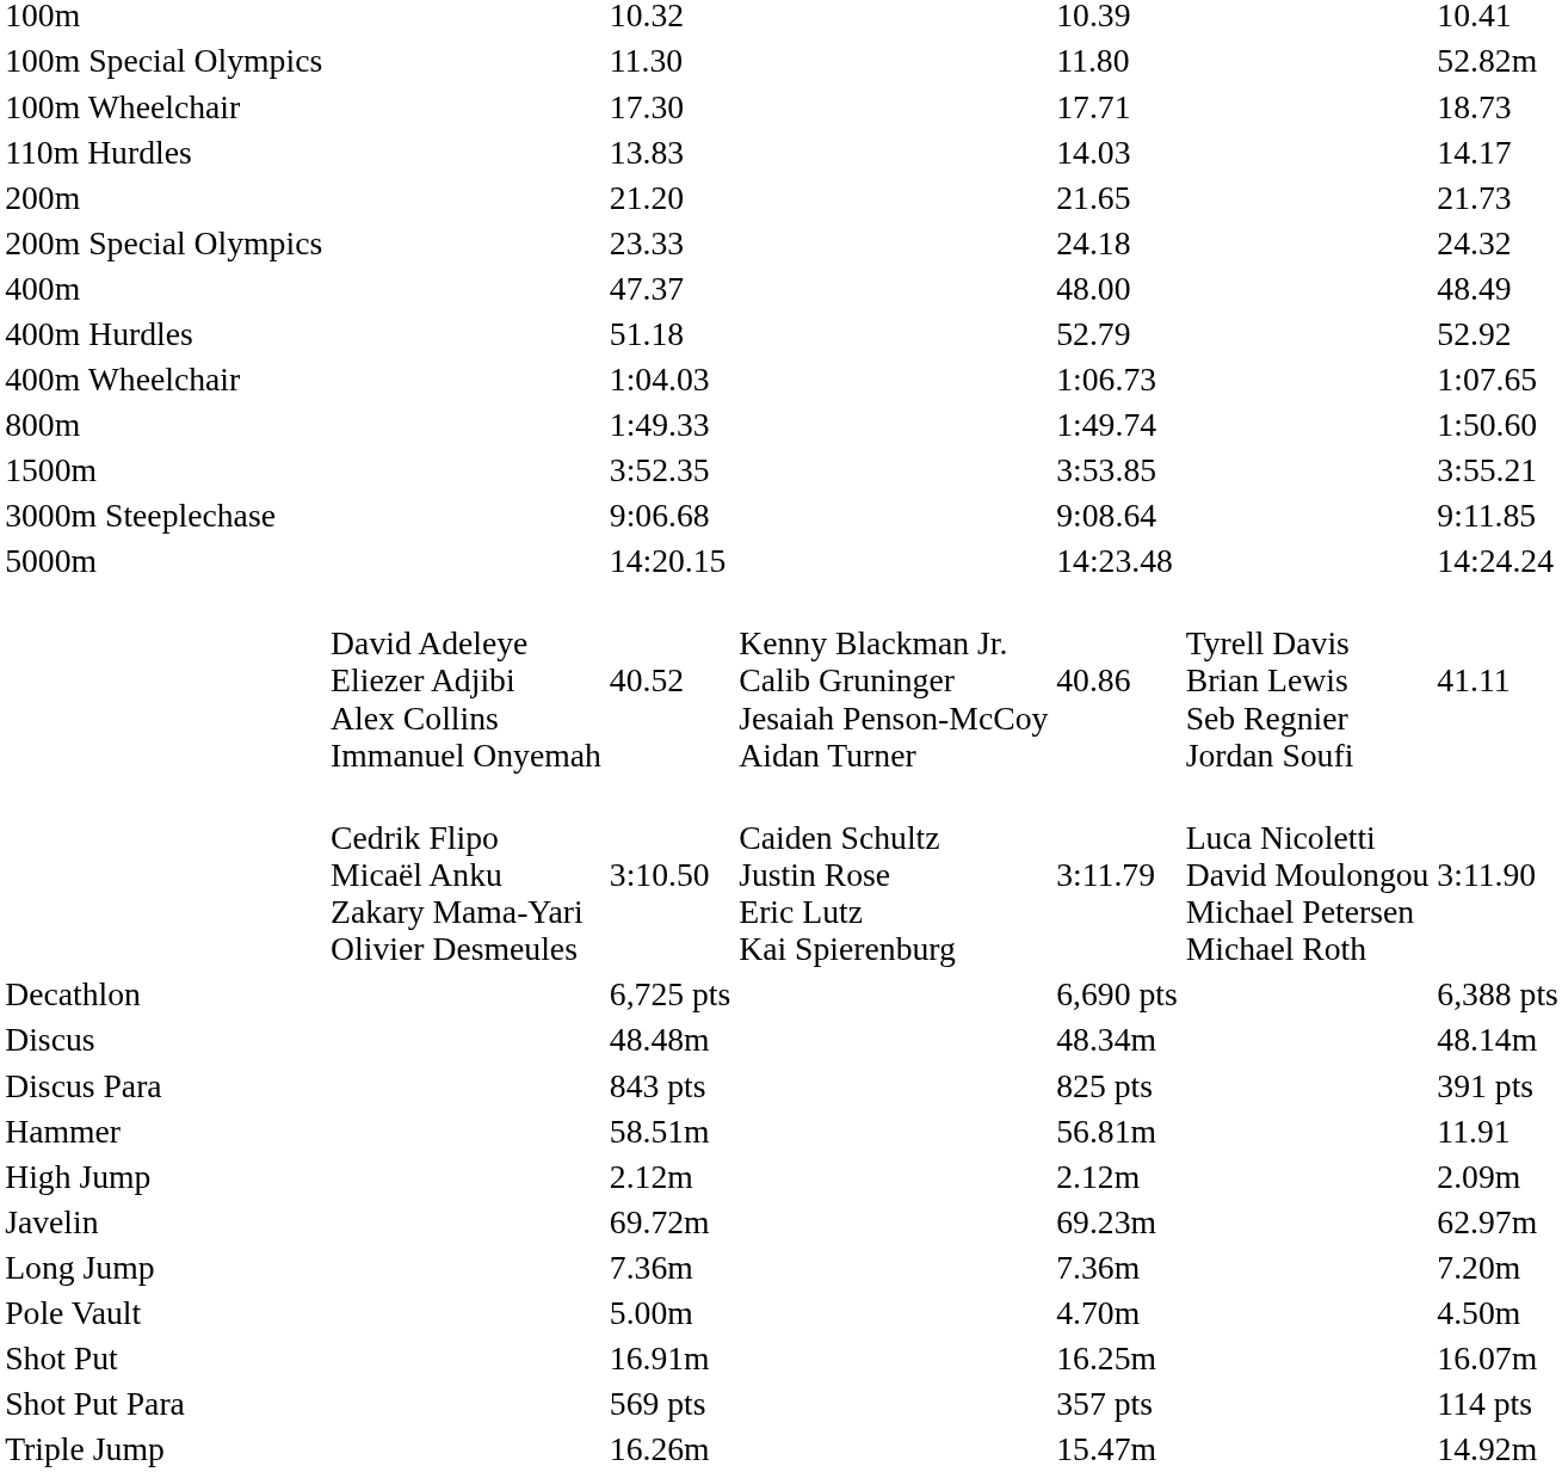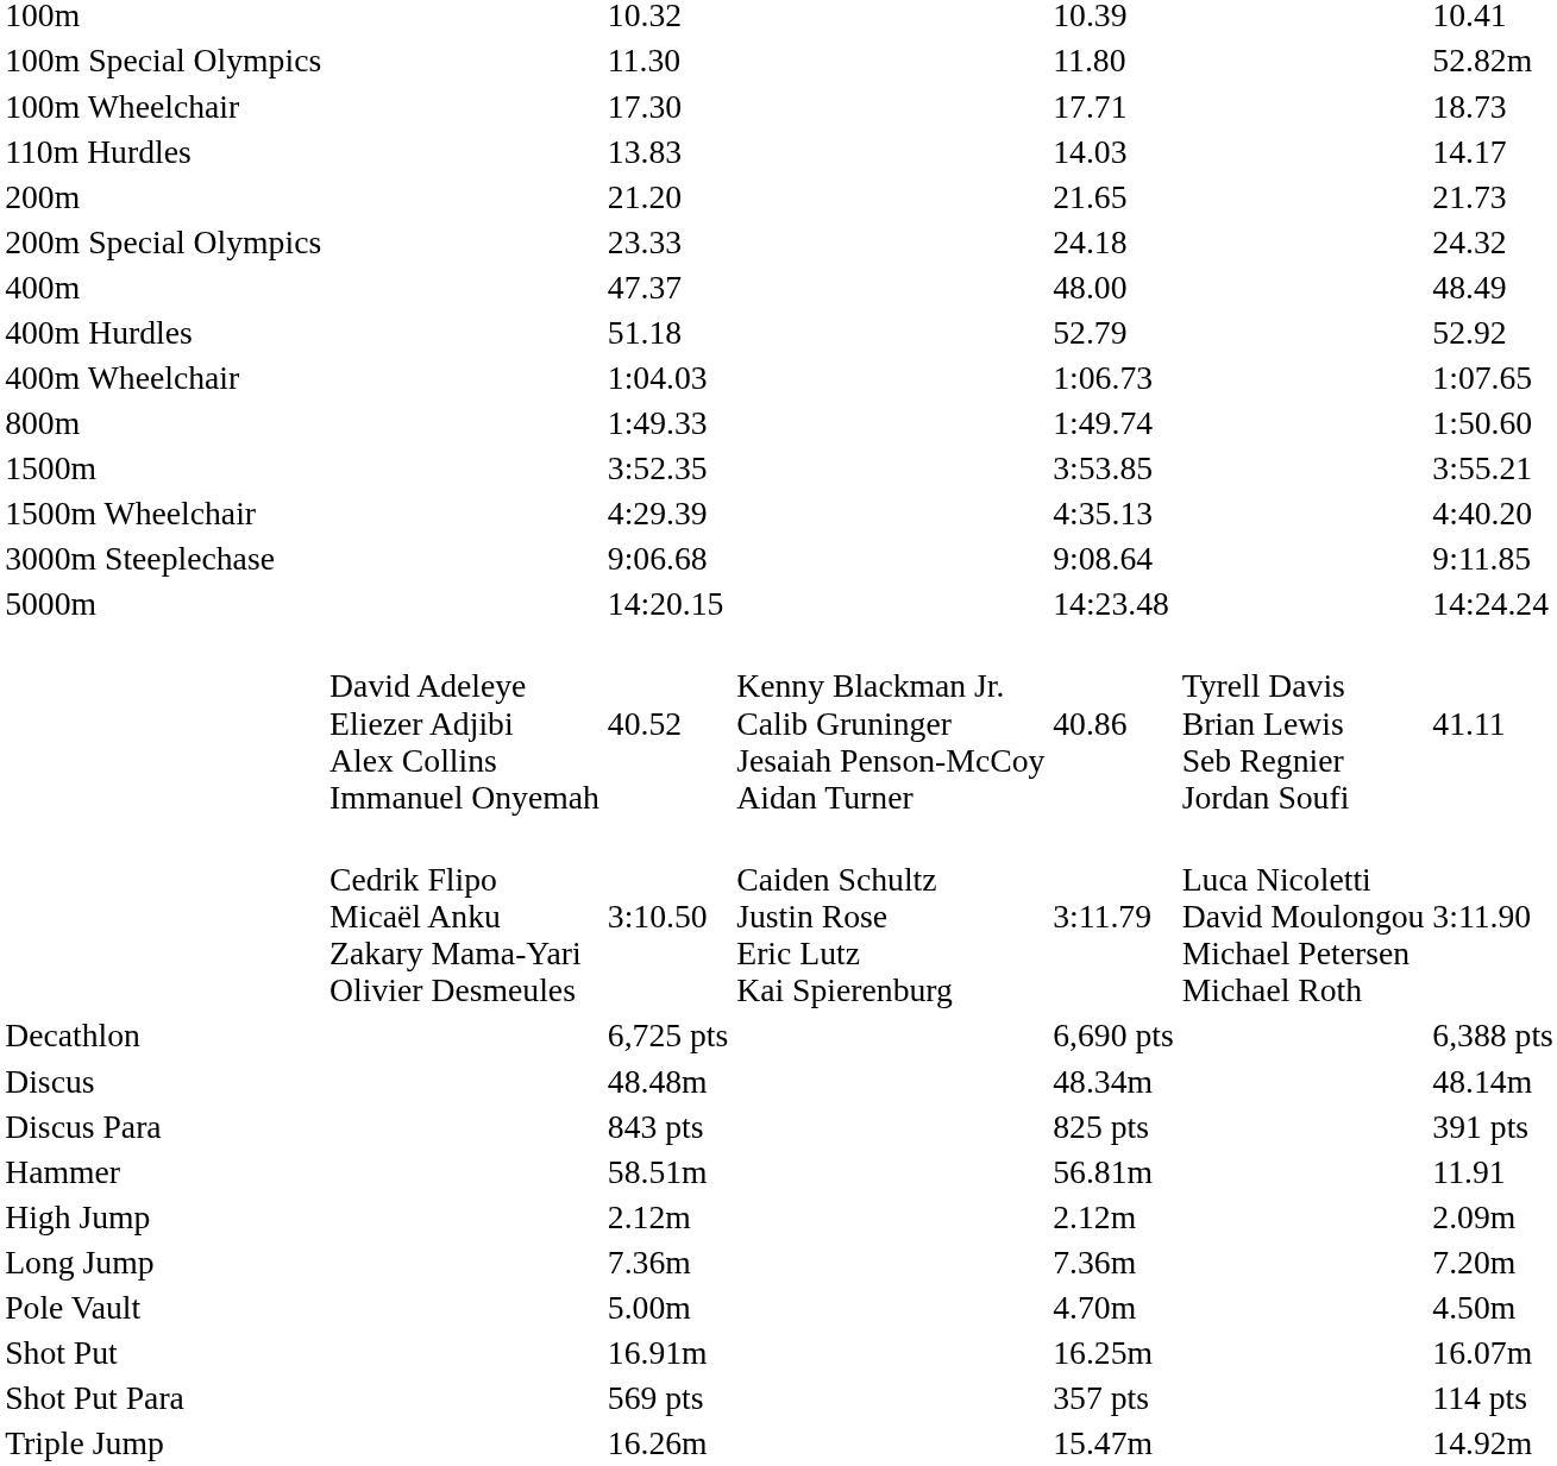 <table>
 <tr>
 <td>100m</td>
 <td></td>
 <td>10.32</td>
 <td></td>
 <td>10.39</td>
 <td></td>
 <td>10.41</td>
 </tr>
 <tr>
 <td>100m Special Olympics</td>
 <td></td>
 <td>11.30</td>
 <td></td>
 <td>11.80</td>
 <td></td>
 <td>52.82m</td>
 </tr>
 <tr>
 <td>100m Wheelchair</td>
 <td></td>
 <td>17.30</td>
 <td></td>
 <td>17.71</td>
 <td></td>
 <td>18.73</td>
 </tr>
 <tr>
 <td>110m Hurdles</td>
 <td></td>
 <td>13.83</td>
 <td></td>
 <td>14.03</td>
 <td></td>
 <td>14.17</td>
 </tr>
 <tr>
 <td>200m</td>
 <td></td>
 <td>21.20</td>
 <td></td>
 <td>21.65</td>
 <td></td>
 <td>21.73</td>
 </tr>
 <tr>
 <td>200m Special Olympics</td>
 <td></td>
 <td>23.33</td>
 <td></td>
 <td>24.18</td>
 <td></td>
 <td>24.32</td>
 </tr>
 <tr>
 <td>400m</td>
 <td></td>
 <td>47.37</td>
 <td></td>
 <td>48.00</td>
 <td></td>
 <td>48.49</td>
 </tr>
 <tr>
 <td>400m Hurdles</td>
 <td></td>
 <td>51.18</td>
 <td></td>
 <td>52.79</td>
 <td></td>
 <td>52.92</td>
 </tr>
 <tr>
 <td>400m Wheelchair</td>
 <td></td>
 <td>1:04.03</td>
 <td></td>
 <td>1:06.73</td>
 <td></td>
 <td>1:07.65</td>
 </tr>
 <tr>
 <td>800m</td>
 <td></td>
 <td>1:49.33</td>
 <td></td>
 <td>1:49.74</td>
 <td></td>
 <td>1:50.60</td>
 </tr>
 <tr>
 <td>1500m</td>
 <td></td>
 <td>3:52.35</td>
 <td></td>
 <td>3:53.85</td>
 <td></td>
 <td>3:55.21</td>
 </tr>
 <tr>
+<td>1500m Wheelchair</td>
+<td></td>
+<td>4:29.39</td>
+<td></td>
+<td>4:35.13</td>
+<td></td>
+<td>4:40.20</td>
+</tr>
+<tr>
 <td>3000m Steeplechase</td>
 <td></td>
 <td>9:06.68</td>
 <td></td>
 <td>9:08.64</td>
 <td></td>
 <td>9:11.85</td>
 </tr>
 <tr>
 <td>5000m</td>
 <td></td>
 <td>14:20.15</td>
 <td></td>
 <td>14:23.48</td>
 <td></td>
 <td>14:24.24</td>
 </tr>
 <tr>
 <td></td>
 <td> <br> David Adeleye <br> Eliezer Adjibi <br> Alex Collins <br> Immanuel Onyemah</td>
 <td>40.52</td>
 <td> <br> Kenny Blackman Jr. <br> Calib Gruninger <br> Jesaiah Penson-McCoy <br> Aidan Turner</td>
 <td>40.86</td>
 <td> <br> Tyrell Davis <br> Brian Lewis <br> Seb Regnier <br> Jordan Soufi</td>
 <td>41.11</td>
 </tr>
 <tr>
 <td></td>
 <td> <br> Cedrik Flipo <br> Micaël Anku <br> Zakary Mama-Yari<br>Olivier Desmeules</td>
 <td>3:10.50</td>
 <td><br>Caiden Schultz<br>Justin Rose<br>Eric Lutz<br>Kai Spierenburg</td>
 <td>3:11.79</td>
 <td> <br>Luca Nicoletti<br>David Moulongou<br>Michael Petersen<br>Michael Roth</td>
 <td>3:11.90</td>
 </tr>
 <tr>
 <td>Decathlon</td>
 <td></td>
 <td>6,725 pts</td>
 <td></td>
 <td>6,690 pts</td>
 <td></td>
 <td>6,388 pts</td>
 </tr>
 <tr>
 <td>Discus</td>
 <td></td>
 <td>48.48m</td>
 <td></td>
 <td>48.34m</td>
 <td></td>
 <td>48.14m</td>
 </tr>
 <tr>
 <td>Discus Para</td>
 <td></td>
 <td>843 pts</td>
 <td></td>
 <td>825 pts</td>
 <td></td>
 <td>391 pts</td>
 </tr>
 <tr>
 <td>Hammer</td>
 <td></td>
 <td>58.51m</td>
 <td></td>
 <td>56.81m</td>
 <td></td>
 <td>11.91</td>
 </tr>
 <tr>
 <td>High Jump</td>
 <td></td>
 <td>2.12m</td>
 <td></td>
 <td>2.12m</td>
 <td></td>
 <td>2.09m</td>
 </tr>
 <tr>
-<td>Javelin</td>
-<td></td>
-<td>69.72m</td>
-<td></td>
-<td>69.23m</td>
-<td></td>
-<td>62.97m</td>
-</tr>
-<tr>
 <td>Long Jump</td>
 <td></td>
 <td>7.36m</td>
 <td></td>
 <td>7.36m</td>
 <td></td>
 <td>7.20m</td>
 </tr>
 <tr>
 <td>Pole Vault</td>
 <td></td>
 <td>5.00m</td>
 <td></td>
 <td>4.70m</td>
 <td></td>
 <td>4.50m</td>
 </tr>
 <tr>
 <td>Shot Put</td>
 <td></td>
 <td>16.91m</td>
 <td></td>
 <td>16.25m</td>
 <td></td>
 <td>16.07m</td>
 </tr>
 <tr>
 <td>Shot Put Para</td>
 <td></td>
 <td>569 pts</td>
 <td></td>
 <td>357 pts</td>
 <td></td>
 <td>114 pts</td>
 </tr>
 <tr>
 <td>Triple Jump</td>
 <td></td>
 <td>16.26m</td>
 <td></td>
 <td>15.47m</td>
 <td></td>
 <td>14.92m</td>
 </tr>
 </table>
